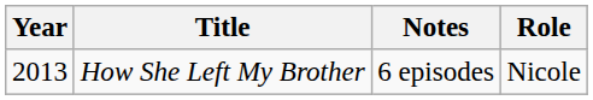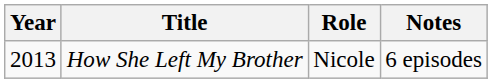 <table class="wikitable sortable">
 <tr>
 <th>Year</th>
 <th>Title</th>
+<th>Role</th>
 <th class="unsortable">Notes</th>
-<th>Role</th>
 </tr>
 <tr>
 <td>2013</td>
 <td><em>How She Left My Brother</em></td>
+<td>Nicole</td>
 <td>6 episodes</td>
-<td>Nicole</td>
 </tr>
 </table>
